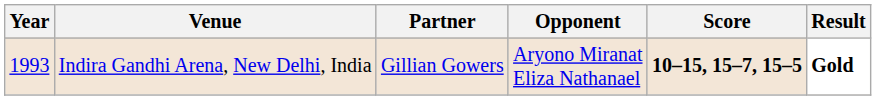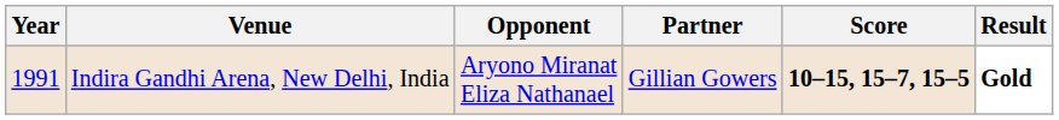 <table class="sortable wikitable" style="font-size: 90%;">
 <tr>
 <th>Year</th>
 <th>Venue</th>
+<th>Opponent</th>
 <th>Partner</th>
-<th>Opponent</th>
 <th>Score</th>
 <th>Result</th>
 </tr>
 <tr style="background:#F3E6D7">
-<td align="center"><a href='#'>1993</a></td>
+<td align="center"><a href='#'>1991</a></td>
 <td align="left"><a href='#'>Indira Gandhi Arena</a>, <a href='#'>New Delhi</a>, India</td>
+<td align="left"> <a href='#'>Aryono Miranat</a><br> <a href='#'>Eliza Nathanael</a></td>
 <td align="left"> <a href='#'>Gillian Gowers</a></td>
-<td align="left"> <a href='#'>Aryono Miranat</a><br> <a href='#'>Eliza Nathanael</a></td>
 <td align="left"><strong>10–15, 15–7, 15–5</strong></td>
 <td style="text-align:left; background:white"> <strong>Gold</strong></td>
 </tr>
 </table>
